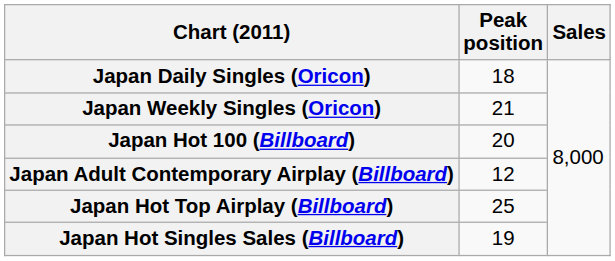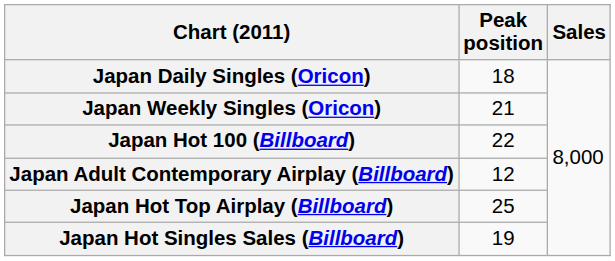 <table class="wikitable sortable plainrowheaders" style="text-align:center;">
 <tr>
 <th scope="col">Chart (2011)</th>
 <th scope="col">Peak<br>position</th>
 <th scope="col">Sales</th>
 </tr>
 <tr>
 <th scope="row">Japan Daily Singles (<a href='#'>Oricon</a>)</th>
 <td style="text-align:center;">18</td>
 <td rowspan="9" style="text-align:left;">8,000</td>
 </tr>
 <tr>
 <th scope="row">Japan Weekly Singles (<a href='#'>Oricon</a>)</th>
 <td style="text-align:center;">21</td>
 </tr>
 <tr>
 <th scope="row">Japan Hot 100 (<em><a href='#'>Billboard</a></em>)</th>
-<td style="text-align:center;">20</td>
+<td style="text-align:center;">22</td>
 </tr>
 <tr>
 <th scope="row">Japan Adult Contemporary Airplay (<em><a href='#'>Billboard</a></em>)</th>
 <td style="text-align:center;">12</td>
 </tr>
 <tr>
 <th scope="row">Japan Hot Top Airplay (<em><a href='#'>Billboard</a></em>)</th>
 <td style="text-align:center;">25</td>
 </tr>
 <tr>
 <th scope="row">Japan Hot Singles Sales (<em><a href='#'>Billboard</a></em>)</th>
 <td style="text-align:center;">19</td>
 </tr>
 </table>
